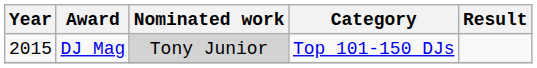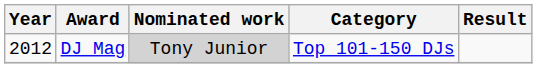 <table class="wikitable plainrowheaders" style="text-align:center;">
 <tr>
 <th>Year</th>
 <th>Award</th>
 <th>Nominated work</th>
 <th>Category</th>
 <th>Result</th>
 </tr>
 <tr>
-<td rowspan="1">2015</td>
+<td rowspan="1">2012</td>
 <td rowspan="1"><a href='#'>DJ Mag</a></td>
 <td style="background: lightgrey;">Tony Junior</td>
 <td><a href='#'>Top 101-150 DJs</a></td>
 <td></td>
 </tr>
 <tr>
 </tr>
 </table>
